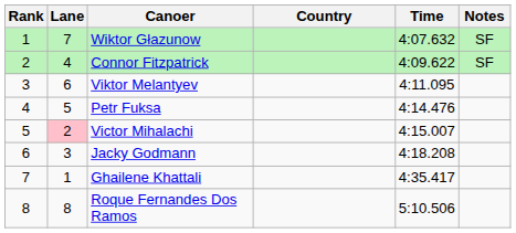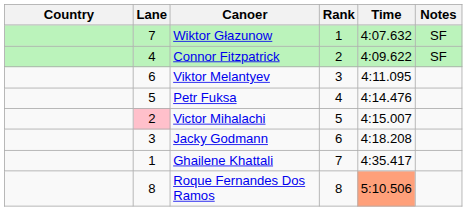 <table class="wikitable sortable" style="text-align:center;">
 <tr>
-<th width=30>Rank</th>
+<th width=150>Country</th>
 <th width=30>Lane</th>
 <th width=175>Canoer</th>
-<th width=150>Country</th>
+<th width=30>Rank</th>
 <th width=30>Time</th>
 <th width=50>Notes</th>
 </tr>
 <tr bgcolor=bbf3bb>
-<td>1</td>
+<td align=left></td>
 <td>7</td>
 <td align=left><a href='#'>Wiktor Głazunow</a></td>
-<td align=left></td>
+<td>1</td>
 <td>4:07.632</td>
 <td>SF</td>
 </tr>
 <tr bgcolor=bbf3bb>
-<td>2</td>
+<td align=left></td>
 <td>4</td>
 <td align=left><a href='#'>Connor Fitzpatrick</a></td>
-<td align=left></td>
+<td>2</td>
 <td>4:09.622</td>
 <td>SF</td>
 </tr>
 <tr>
-<td>3</td>
+<td align=left></td>
 <td>6</td>
 <td align=left><a href='#'>Viktor Melantyev</a></td>
-<td align=left></td>
+<td>3</td>
 <td>4:11.095</td>
 <td></td>
 </tr>
 <tr>
-<td>4</td>
+<td align=left></td>
 <td>5</td>
 <td align=left><a href='#'>Petr Fuksa</a></td>
-<td align=left></td>
+<td>4</td>
 <td>4:14.476</td>
 <td></td>
 </tr>
 <tr>
-<td>5</td>
+<td align=left></td>
 <td style="background: pink;">2</td>
 <td align=left><a href='#'>Victor Mihalachi</a></td>
-<td align=left></td>
+<td>5</td>
 <td>4:15.007</td>
 <td></td>
 </tr>
 <tr>
-<td>6</td>
+<td align=left></td>
 <td>3</td>
 <td align=left><a href='#'>Jacky Godmann</a></td>
-<td align=left></td>
+<td>6</td>
 <td>4:18.208</td>
 <td></td>
 </tr>
 <tr>
-<td>7</td>
+<td align=left></td>
 <td>1</td>
 <td align=left><a href='#'>Ghailene Khattali</a></td>
-<td align=left></td>
+<td>7</td>
 <td>4:35.417</td>
 <td></td>
 </tr>
 <tr>
-<td>8</td>
+<td align=left></td>
 <td>8</td>
 <td align=left><a href='#'>Roque Fernandes Dos Ramos</a></td>
-<td align=left></td>
-<td>5:10.506</td>
+<td>8</td>
+<td style="background: lightsalmon;">5:10.506</td>
 <td></td>
 </tr>
 </table>
